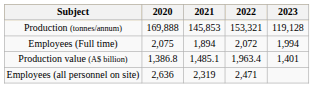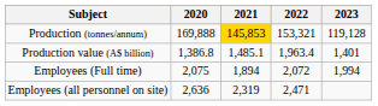 <table class="wikitable">
 <tr style="text-align:center; background:#daa520;">
 <th>Subject</th>
 <th scope="col" style="width: 60px;">2020</th>
 <th scope="col" style="width: 60px;">2021</th>
 <th scope="col" style="width: 60px;">2022</th>
 <th scope="col" style="width: 60px;">2023</th>
 </tr>
 <tr style="text-align:center;">
 <td>Production <small>(tonnes/annum)</small></td>
 <td>169,888</td>
-<td>145,853</td>
+<td style="background: gold;">145,853</td>
 <td>153,321</td>
 <td>119,128</td>
+</tr>
+<tr style="text-align:center;">
+<td>Production value <small>(A$ billion)</small></td>
+<td>1,386.8</td>
+<td>1,485.1</td>
+<td>1,963.4</td>
+<td>1,401</td>
 </tr>
 <tr style="text-align:center;">
 <td>Employees (Full time)</td>
 <td>2,075</td>
 <td>1,894</td>
 <td>2,072</td>
 <td>1,994</td>
 </tr>
 <tr style="text-align:center;">
-<td>Production value <small>(A$ billion)</small></td>
-<td>1,386.8</td>
-<td>1,485.1</td>
-<td>1,963.4</td>
-<td>1,401</td>
-</tr>
-<tr style="text-align:center;">
 <td>Employees (all personnel on site)</td>
 <td>2,636</td>
 <td>2,319</td>
 <td>2,471</td>
 <td></td>
 </tr>
 </table>
